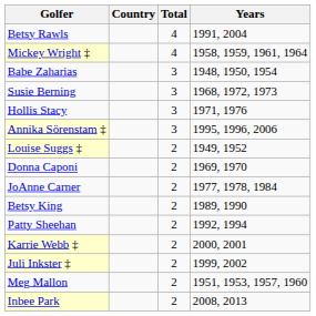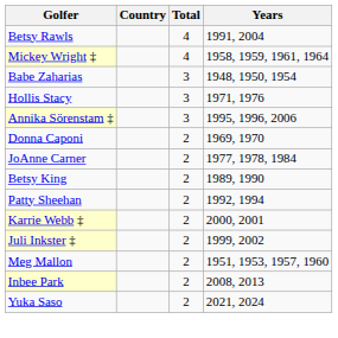 <table class="wikitable">
 <tr>
 <th>Golfer</th>
 <th>Country</th>
 <th>Total</th>
 <th>Years</th>
 </tr>
 <tr>
 <td><a href='#'>Betsy Rawls</a></td>
 <td></td>
 <td align=center>4</td>
 <td>1991, 2004</td>
 </tr>
 <tr>
 <td style="background:#ffc;"><a href='#'>Mickey Wright</a> ‡</td>
 <td></td>
 <td align=center>4</td>
 <td>1958, 1959, 1961, 1964</td>
 </tr>
 <tr>
 <td><a href='#'>Babe Zaharias</a></td>
 <td></td>
 <td align=center>3</td>
 <td>1948, 1950, 1954</td>
 </tr>
 <tr>
-<td><a href='#'>Susie Berning</a></td>
-<td></td>
-<td align=center>3</td>
-<td>1968, 1972, 1973</td>
-</tr>
-<tr>
 <td><a href='#'>Hollis Stacy</a></td>
 <td></td>
 <td align=center>3</td>
 <td>1971, 1976</td>
 </tr>
 <tr>
 <td style="background:#ffc;"><a href='#'>Annika Sörenstam</a> ‡</td>
 <td></td>
 <td align=center>3</td>
 <td>1995, 1996, 2006</td>
-</tr>
-<tr>
-<td style="background:#ffc;"><a href='#'>Louise Suggs</a> ‡</td>
-<td></td>
-<td align=center>2</td>
-<td>1949, 1952</td>
 </tr>
 <tr>
 <td><a href='#'>Donna Caponi</a></td>
 <td></td>
 <td align=center>2</td>
 <td>1969, 1970</td>
 </tr>
 <tr>
 <td><a href='#'>JoAnne Carner</a></td>
 <td></td>
 <td align=center>2</td>
 <td>1977, 1978, 1984</td>
 </tr>
 <tr>
 <td><a href='#'>Betsy King</a></td>
 <td></td>
 <td align=center>2</td>
 <td>1989, 1990</td>
 </tr>
 <tr>
 <td><a href='#'>Patty Sheehan</a></td>
 <td></td>
 <td align=center>2</td>
 <td>1992, 1994</td>
 </tr>
 <tr>
 <td style="background:#ffc;"><a href='#'>Karrie Webb</a> ‡</td>
 <td></td>
 <td align=center>2</td>
 <td>2000, 2001</td>
 </tr>
 <tr>
 <td style="background:#ffc;"><a href='#'>Juli Inkster</a> ‡</td>
 <td></td>
 <td align=center>2</td>
 <td>1999, 2002</td>
 </tr>
 <tr>
 <td><a href='#'>Meg Mallon</a></td>
 <td></td>
 <td align=center>2</td>
 <td>1951, 1953, 1957, 1960</td>
 </tr>
 <tr>
 <td style="background:#ffc;"><a href='#'>Inbee Park</a></td>
 <td></td>
 <td align=center>2</td>
 <td>2008, 2013</td>
 </tr>
+<tr>
+<td><a href='#'>Yuka Saso</a></td>
+<td></td>
+<td align=center>2</td>
+<td>2021, 2024</td>
+</tr>
 </table>
